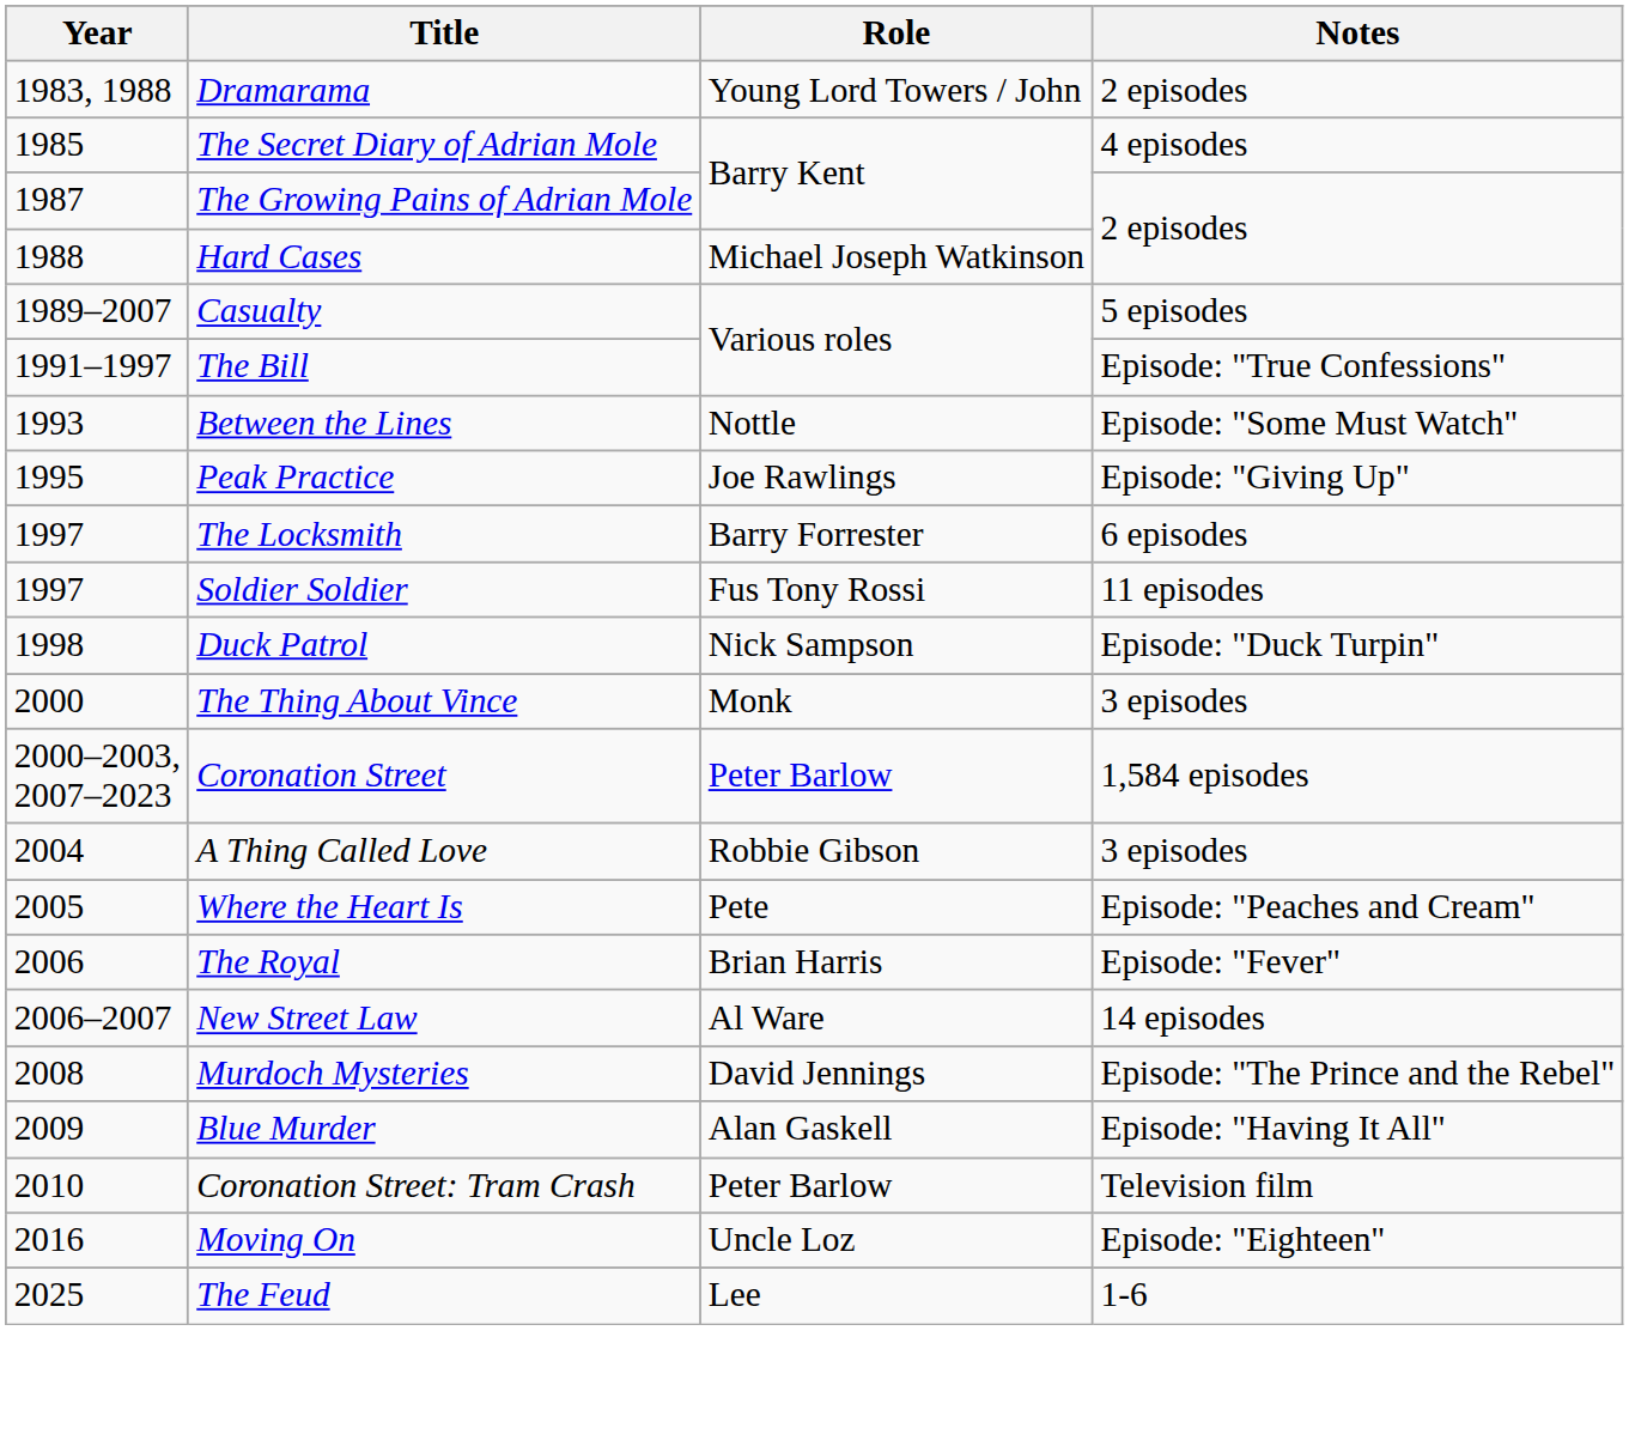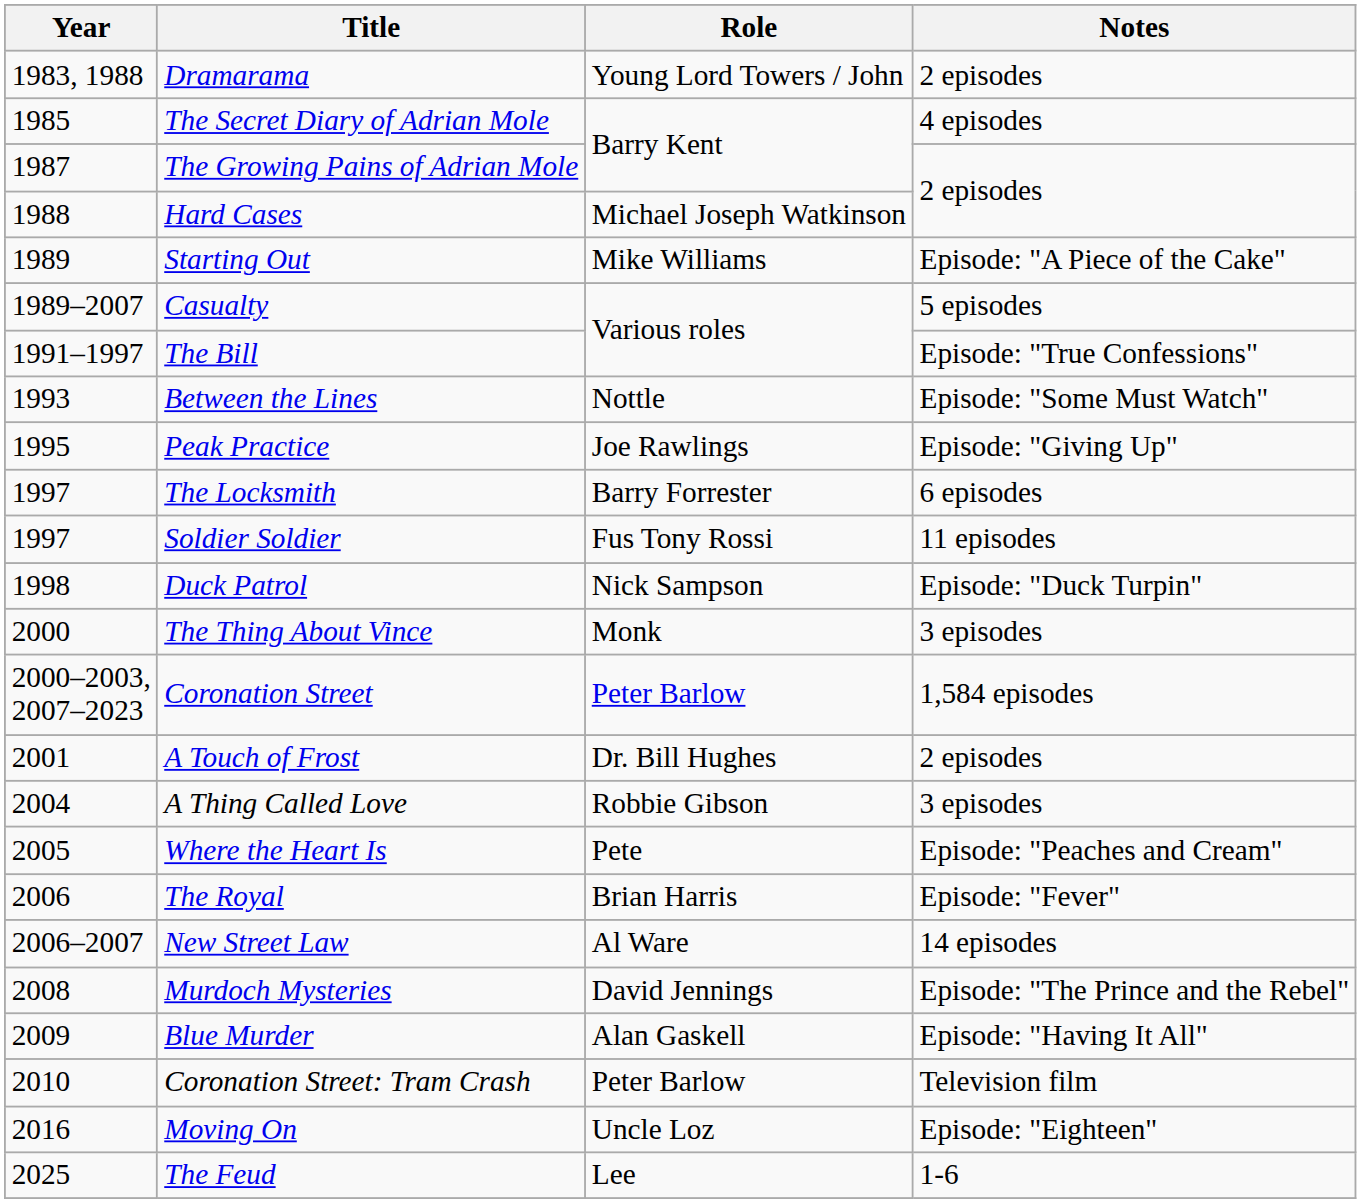 <table class="wikitable sortable">
 <tr>
 <th>Year</th>
 <th>Title</th>
 <th>Role</th>
 <th>Notes</th>
 </tr>
 <tr>
 <td>1983, 1988</td>
 <td><a href='#'><em>Dramarama</em></a></td>
 <td>Young Lord Towers / John</td>
 <td>2 episodes</td>
 </tr>
 <tr>
 <td>1985</td>
 <td><a href='#'><em>The Secret Diary of Adrian Mole</em></a></td>
 <td rowspan="2">Barry Kent</td>
 <td>4 episodes</td>
 </tr>
 <tr>
 <td>1987</td>
 <td><a href='#'><em>The Growing Pains of Adrian Mole</em></a></td>
 <td rowspan="2">2 episodes</td>
 </tr>
 <tr>
 <td>1988</td>
 <td><a href='#'><em>Hard Cases</em></a></td>
 <td>Michael Joseph Watkinson</td>
+</tr>
+<tr>
+<td>1989</td>
+<td><em><a href='#'>Starting Out</a></em></td>
+<td>Mike Williams</td>
+<td>Episode: "A Piece of the Cake"</td>
 </tr>
 <tr>
 <td>1989–2007</td>
 <td><a href='#'><em>Casualty</em></a></td>
 <td rowspan="2">Various roles</td>
 <td>5 episodes</td>
 </tr>
 <tr>
 <td>1991–1997</td>
 <td><em><a href='#'>The Bill</a></em></td>
 <td>Episode: "True Confessions"</td>
 </tr>
 <tr>
 <td>1993</td>
 <td><a href='#'><em>Between the Lines</em></a></td>
 <td>Nottle</td>
 <td>Episode: "Some Must Watch"</td>
 </tr>
 <tr>
 <td>1995</td>
 <td><em><a href='#'>Peak Practice</a></em></td>
 <td>Joe Rawlings</td>
 <td>Episode: "Giving Up"</td>
 </tr>
 <tr>
 <td>1997</td>
 <td><a href='#'><em>The Locksmith</em></a></td>
 <td>Barry Forrester</td>
 <td>6 episodes</td>
 </tr>
 <tr>
 <td>1997</td>
 <td><em><a href='#'>Soldier Soldier</a></em></td>
 <td>Fus Tony Rossi</td>
 <td>11 episodes</td>
 </tr>
 <tr>
 <td>1998</td>
 <td><em><a href='#'>Duck Patrol</a></em></td>
 <td>Nick Sampson</td>
 <td>Episode: "Duck Turpin"</td>
 </tr>
 <tr>
 <td>2000</td>
 <td><em><a href='#'>The Thing About Vince</a></em></td>
 <td>Monk</td>
 <td>3 episodes</td>
 </tr>
 <tr>
 <td>2000–2003,<br>2007–2023</td>
 <td><em><a href='#'>Coronation Street</a></em></td>
 <td><a href='#'>Peter Barlow</a></td>
 <td>1,584 episodes</td>
+</tr>
+<tr>
+<td>2001</td>
+<td><em><a href='#'>A Touch of Frost</a></em></td>
+<td>Dr. Bill Hughes</td>
+<td>2 episodes</td>
 </tr>
 <tr>
 <td>2004</td>
 <td><em>A Thing Called Love</em></td>
 <td>Robbie Gibson</td>
 <td>3 episodes</td>
 </tr>
 <tr>
 <td>2005</td>
 <td><a href='#'><em>Where the Heart Is</em></a></td>
 <td>Pete</td>
 <td>Episode: "Peaches and Cream"</td>
 </tr>
 <tr>
 <td>2006</td>
 <td><em><a href='#'>The Royal</a></em></td>
 <td>Brian Harris</td>
 <td>Episode: "Fever"</td>
 </tr>
 <tr>
 <td>2006–2007</td>
 <td><em><a href='#'>New Street Law</a></em></td>
 <td>Al Ware</td>
 <td>14 episodes</td>
 </tr>
 <tr>
 <td>2008</td>
 <td><em><a href='#'>Murdoch Mysteries</a></em></td>
 <td>David Jennings</td>
 <td>Episode: "The Prince and the Rebel"</td>
 </tr>
 <tr>
 <td>2009</td>
 <td><a href='#'><em>Blue Murder</em></a></td>
 <td>Alan Gaskell</td>
 <td>Episode: "Having It All"</td>
 </tr>
 <tr>
 <td>2010</td>
 <td><em>Coronation Street: Tram Crash</em></td>
 <td>Peter Barlow</td>
 <td>Television film</td>
 </tr>
 <tr>
 <td>2016</td>
 <td><a href='#'><em>Moving On</em></a></td>
 <td>Uncle Loz</td>
 <td>Episode: "Eighteen"</td>
 </tr>
 <tr>
 <td>2025</td>
 <td><em><a href='#'> The Feud</a></em></td>
 <td>Lee</td>
 <td>1-6 </td>
 </tr>
 </table>
